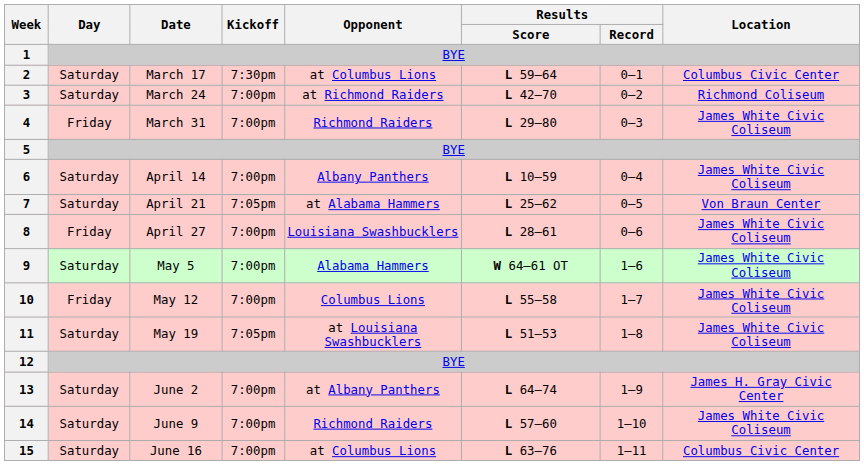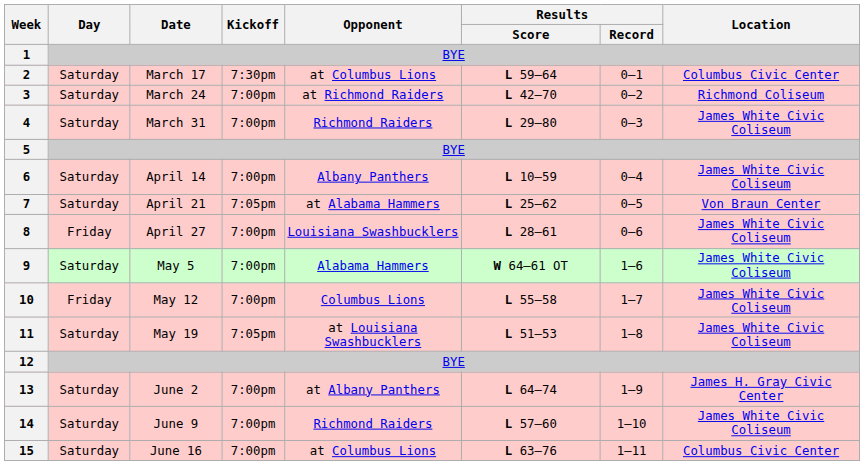 <table class="wikitable">
 <tr>
 <th rowspan="2" width="40">Week</th>
 <th rowspan="2" width="80">Day</th>
 <th rowspan="2" width="90">Date</th>
 <th rowspan="2" width="60">Kickoff</th>
 <th rowspan="2" width="180">Opponent</th>
 <th colspan="2" width="200">Results</th>
 <th rowspan="2" width="200">Location</th>
 </tr>
 <tr>
 <th width="140">Score</th>
 <th width="60">Record</th>
 </tr>
 <tr align="center" bgcolor="#CCCCCC">
 <th>1</th>
 <td colSpan=7><a href='#'>BYE</a></td>
 </tr>
 <tr align="center" bgcolor="#FFCCCC">
 <th>2</th>
 <td>Saturday</td>
 <td>March 17</td>
 <td>7:30pm</td>
 <td>at <a href='#'>Columbus Lions</a></td>
 <td><strong>L</strong> 59–64</td>
 <td>0–1</td>
 <td><a href='#'>Columbus Civic Center</a></td>
 </tr>
 <tr align="center" bgcolor="#FFCCCC">
 <th>3</th>
 <td>Saturday</td>
 <td>March 24</td>
 <td>7:00pm</td>
 <td>at <a href='#'>Richmond Raiders</a></td>
 <td><strong>L</strong> 42–70</td>
 <td>0–2</td>
 <td><a href='#'>Richmond Coliseum</a></td>
 </tr>
 <tr align="center" bgcolor="#FFCCCC">
 <th>4</th>
-<td>Friday</td>
+<td>Saturday</td>
 <td>March 31</td>
 <td>7:00pm</td>
 <td><a href='#'>Richmond Raiders</a></td>
 <td><strong>L</strong> 29–80</td>
 <td>0–3</td>
 <td><a href='#'>James White Civic Coliseum</a></td>
 </tr>
 <tr align="center" bgcolor="#CCCCCC">
 <th>5</th>
 <td colSpan=7><a href='#'>BYE</a></td>
 </tr>
 <tr align="center" bgcolor="#FFCCCC">
 <th>6</th>
 <td>Saturday</td>
 <td>April 14</td>
 <td>7:00pm</td>
 <td><a href='#'>Albany Panthers</a></td>
 <td><strong>L</strong> 10–59</td>
 <td>0–4</td>
 <td><a href='#'>James White Civic Coliseum</a></td>
 </tr>
 <tr align="center" bgcolor="#FFCCCC">
 <th>7</th>
 <td>Saturday</td>
 <td>April 21</td>
 <td>7:05pm</td>
 <td>at <a href='#'>Alabama Hammers</a></td>
 <td><strong>L</strong> 25–62</td>
 <td>0–5</td>
 <td><a href='#'>Von Braun Center</a></td>
 </tr>
 <tr align="center" bgcolor="#FFCCCC">
 <th>8</th>
 <td>Friday</td>
 <td>April 27</td>
 <td>7:00pm</td>
 <td><a href='#'>Louisiana Swashbucklers</a></td>
 <td><strong>L</strong> 28–61</td>
 <td>0–6</td>
 <td><a href='#'>James White Civic Coliseum</a></td>
 </tr>
 <tr align="center" bgcolor="#CCFFCC">
 <th>9</th>
 <td>Saturday</td>
 <td>May 5</td>
 <td>7:00pm</td>
 <td><a href='#'>Alabama Hammers</a></td>
 <td><strong>W</strong> 64–61 OT</td>
 <td>1–6</td>
 <td><a href='#'>James White Civic Coliseum</a></td>
 </tr>
 <tr align="center" bgcolor="#FFCCCC">
 <th>10</th>
 <td>Friday</td>
 <td>May 12</td>
 <td>7:00pm</td>
 <td><a href='#'>Columbus Lions</a></td>
 <td><strong>L</strong> 55–58</td>
 <td>1–7</td>
 <td><a href='#'>James White Civic Coliseum</a></td>
 </tr>
 <tr align="center" bgcolor="#FFCCCC">
 <th>11</th>
 <td>Saturday</td>
 <td>May 19</td>
 <td>7:05pm</td>
 <td>at <a href='#'>Louisiana Swashbucklers</a></td>
 <td><strong>L</strong> 51–53</td>
 <td>1–8</td>
 <td><a href='#'>James White Civic Coliseum</a></td>
 </tr>
 <tr align="center" bgcolor="#CCCCCC">
 <th>12</th>
 <td colSpan=7><a href='#'>BYE</a></td>
 </tr>
 <tr align="center" bgcolor="#FFCCCC">
 <th>13</th>
 <td>Saturday</td>
 <td>June 2</td>
 <td>7:00pm</td>
 <td>at <a href='#'>Albany Panthers</a></td>
 <td><strong>L</strong> 64–74</td>
 <td>1–9</td>
 <td><a href='#'>James H. Gray Civic Center</a></td>
 </tr>
 <tr align="center" bgcolor="#FFCCCC">
 <th>14</th>
 <td>Saturday</td>
 <td>June 9</td>
 <td>7:00pm</td>
 <td><a href='#'>Richmond Raiders</a></td>
 <td><strong>L</strong> 57–60</td>
 <td>1–10</td>
 <td><a href='#'>James White Civic Coliseum</a></td>
 </tr>
 <tr align="center" bgcolor="#FFCCCC">
 <th>15</th>
 <td>Saturday</td>
 <td>June 16</td>
 <td>7:00pm</td>
 <td>at <a href='#'>Columbus Lions</a></td>
 <td><strong>L</strong> 63–76</td>
 <td>1–11</td>
 <td><a href='#'>Columbus Civic Center</a></td>
 </tr>
 </table>
